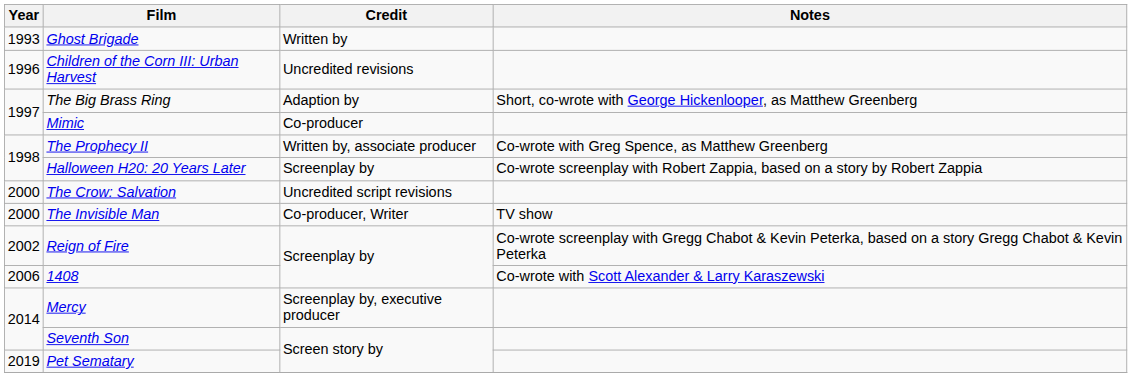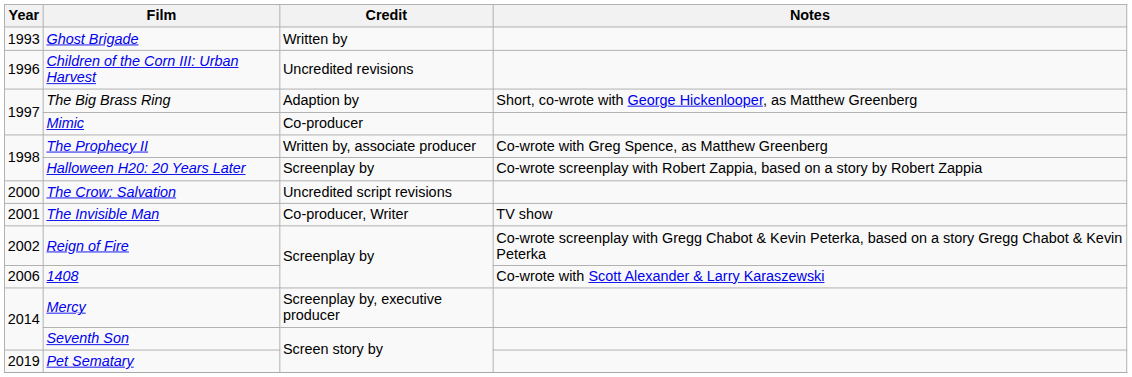 <table class="wikitable">
 <tr>
 <th>Year</th>
 <th>Film</th>
 <th>Credit</th>
 <th>Notes</th>
 </tr>
 <tr>
 <td>1993</td>
 <td><em><a href='#'>Ghost Brigade</a></em></td>
 <td>Written by</td>
 <td></td>
 </tr>
 <tr>
 <td>1996</td>
 <td><em><a href='#'>Children of the Corn III: Urban Harvest</a></em></td>
 <td>Uncredited revisions</td>
 <td></td>
 </tr>
 <tr>
 <td rowspan="2">1997</td>
 <td><em>The Big Brass Ring</em></td>
 <td>Adaption by</td>
 <td>Short, co-wrote with <a href='#'>George Hickenlooper</a>, as Matthew Greenberg</td>
 </tr>
 <tr>
 <td><em><a href='#'>Mimic</a></em></td>
 <td>Co-producer</td>
 <td></td>
 </tr>
 <tr>
 <td rowspan="2">1998</td>
 <td><em><a href='#'>The Prophecy II</a></em></td>
 <td>Written by, associate producer</td>
 <td>Co-wrote with Greg Spence, as Matthew Greenberg</td>
 </tr>
 <tr>
 <td><em><a href='#'>Halloween H20: 20 Years Later</a></em></td>
 <td>Screenplay by</td>
 <td>Co-wrote screenplay with Robert Zappia, based on a story by Robert Zappia</td>
 </tr>
 <tr>
 <td>2000</td>
 <td><em><a href='#'>The Crow: Salvation</a></em></td>
 <td>Uncredited script revisions</td>
 <td></td>
 </tr>
 <tr>
-<td>2000</td>
+<td>2001</td>
 <td><em><a href='#'>The Invisible Man</a></em></td>
 <td>Co-producer, Writer</td>
 <td>TV show</td>
 </tr>
 <tr>
 <td>2002</td>
 <td><em><a href='#'>Reign of Fire</a></em></td>
 <td rowspan="2">Screenplay by</td>
 <td>Co-wrote screenplay with Gregg Chabot & Kevin Peterka, based on a story Gregg Chabot & Kevin Peterka</td>
 </tr>
 <tr>
 <td>2006</td>
 <td><em><a href='#'>1408</a></em></td>
 <td>Co-wrote with <a href='#'>Scott Alexander & Larry Karaszewski</a></td>
 </tr>
 <tr>
 <td rowspan="2">2014</td>
 <td><em><a href='#'>Mercy</a></em></td>
 <td>Screenplay by, executive producer</td>
 <td></td>
 </tr>
 <tr>
 <td><em><a href='#'>Seventh Son</a></em></td>
 <td rowspan="2">Screen story by</td>
 <td></td>
 </tr>
 <tr>
 <td>2019</td>
 <td><em><a href='#'>Pet Sematary</a></em></td>
 <td></td>
 </tr>
 <tr>
 </tr>
 </table>
